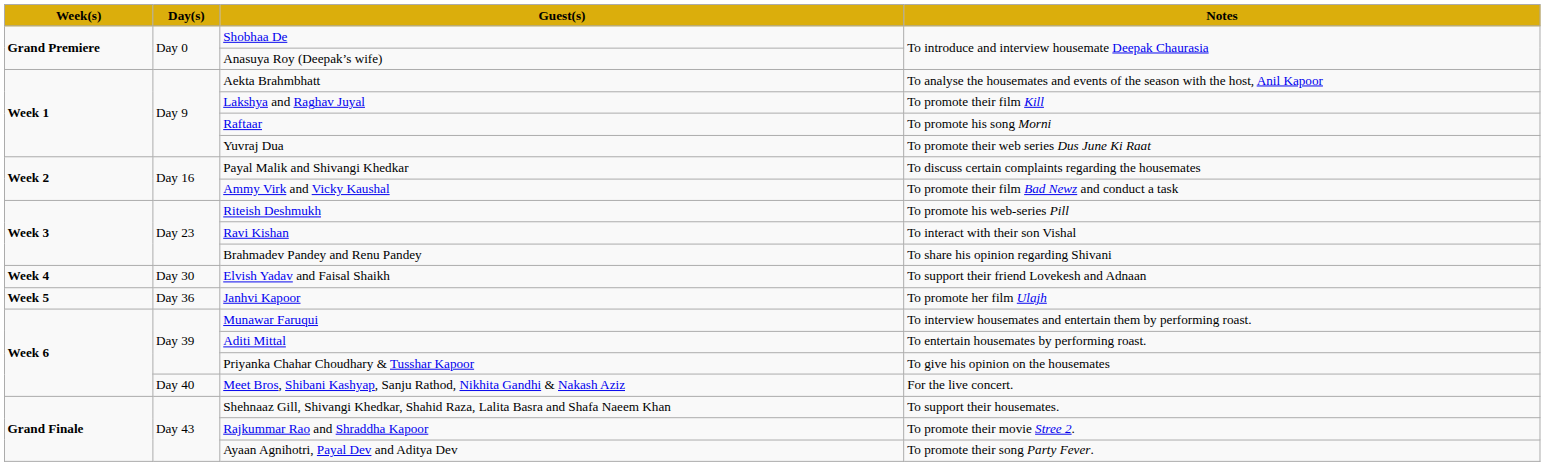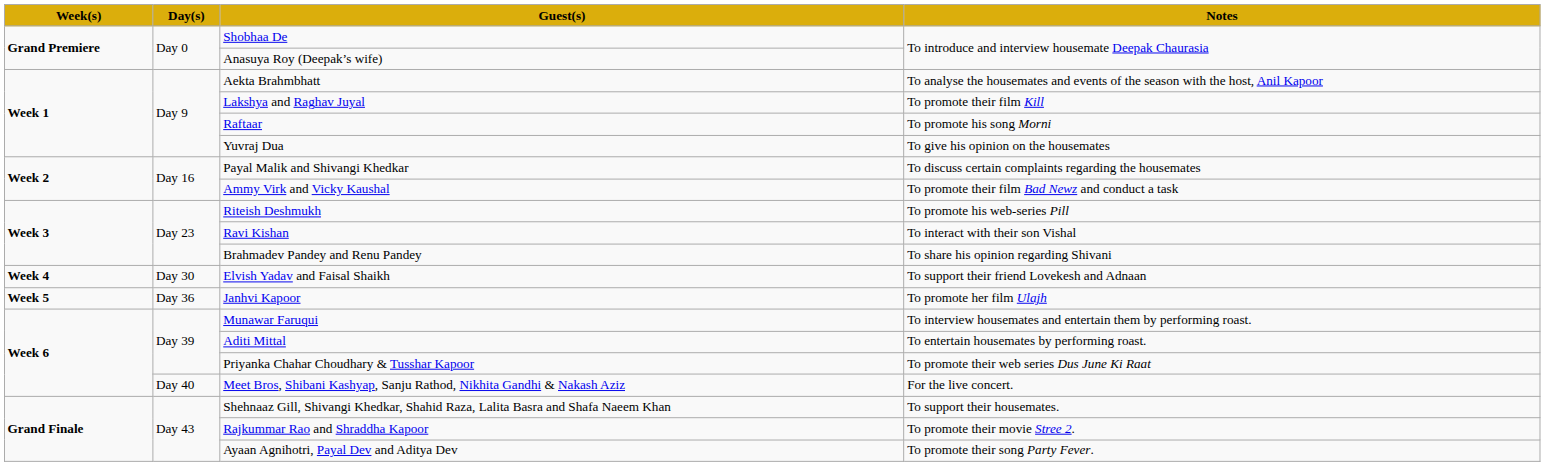 <table class="wikitable" style="font-size:85%; width:100%;">
 <tr>
 <th style="background:#dbae0c; color:black; ">Week(s)</th>
 <th style="background:#dbae0c; color:black; ">Day(s)</th>
 <th style="background:#dbae0c; color:black; ">Guest(s)</th>
 <th style="background:#dbae0c; color:black; ">Notes</th>
 </tr>
 <tr>
 <td rowspan="2"><strong>Grand Premiere</strong></td>
 <td rowspan="2">Day 0</td>
 <td><a href='#'>Shobhaa De</a></td>
 <td rowspan="2">To introduce and interview housemate <a href='#'>Deepak Chaurasia</a></td>
 </tr>
 <tr>
 <td>Anasuya Roy (Deepak’s wife)</td>
 </tr>
 <tr>
 <td rowspan="4"><strong>Week 1</strong></td>
 <td rowspan="4">Day 9</td>
 <td>Aekta Brahmbhatt</td>
 <td>To analyse the housemates and events of the season with the host, <a href='#'>Anil Kapoor</a></td>
 </tr>
 <tr>
 <td><a href='#'>Lakshya</a> and <a href='#'>Raghav Juyal</a></td>
 <td>To promote their film <em><a href='#'>Kill</a></em></td>
 </tr>
 <tr>
 <td><a href='#'>Raftaar</a></td>
 <td>To promote his song <em>Morni</em></td>
 </tr>
 <tr>
 <td>Yuvraj Dua</td>
-<td>To promote their web series <em>Dus June Ki Raat</em></td>
+<td>To give his opinion on the housemates</td>
 </tr>
 <tr>
 <td rowspan="2"><strong>Week 2</strong></td>
 <td rowspan="2">Day 16</td>
 <td>Payal Malik and Shivangi Khedkar</td>
 <td>To discuss certain complaints regarding the housemates</td>
 </tr>
 <tr>
 <td><a href='#'>Ammy Virk</a> and <a href='#'>Vicky Kaushal</a></td>
 <td>To promote their film <a href='#'><em>Bad Newz</em></a> and conduct a task</td>
 </tr>
 <tr>
 <td rowspan="3"><strong>Week 3</strong></td>
 <td rowspan="3">Day 23</td>
 <td><a href='#'>Riteish Deshmukh</a></td>
 <td>To promote his web-series <em>Pill</em></td>
 </tr>
 <tr>
 <td><a href='#'>Ravi Kishan</a></td>
 <td>To interact with their son Vishal</td>
 </tr>
 <tr>
 <td>Brahmadev Pandey and Renu Pandey</td>
 <td>To share his opinion regarding Shivani</td>
 </tr>
 <tr>
 <td><strong>Week 4</strong></td>
 <td>Day 30</td>
 <td><a href='#'>Elvish Yadav</a> and Faisal Shaikh</td>
 <td>To support their friend Lovekesh and Adnaan</td>
 </tr>
 <tr>
 <td><strong>Week 5</strong></td>
 <td>Day 36</td>
 <td><a href='#'>Janhvi Kapoor</a></td>
 <td>To promote her film <em><a href='#'>Ulajh</a></em></td>
 </tr>
 <tr>
 <td rowspan="4"><strong>Week 6</strong></td>
 <td rowspan="3">Day 39</td>
 <td><a href='#'>Munawar Faruqui</a></td>
 <td>To interview housemates and entertain them by performing roast.</td>
 </tr>
 <tr>
 <td><a href='#'>Aditi Mittal</a></td>
 <td>To entertain housemates by performing roast.</td>
 </tr>
 <tr>
 <td>Priyanka Chahar Choudhary & <a href='#'>Tusshar Kapoor</a></td>
-<td>To give his opinion on the housemates</td>
+<td>To promote their web series <em>Dus June Ki Raat</em></td>
 </tr>
 <tr>
 <td>Day 40</td>
 <td><a href='#'>Meet Bros</a>, <a href='#'>Shibani Kashyap</a>, Sanju Rathod, <a href='#'>Nikhita Gandhi</a> & <a href='#'>Nakash Aziz</a></td>
 <td>For the live concert.</td>
 </tr>
 <tr>
 <td rowspan="3"><strong>Grand Finale</strong></td>
 <td rowspan="3">Day 43</td>
 <td>Shehnaaz Gill, Shivangi Khedkar, Shahid Raza, Lalita Basra and Shafa Naeem Khan</td>
 <td>To support their housemates.</td>
 </tr>
 <tr>
 <td><a href='#'>Rajkummar Rao</a> and <a href='#'>Shraddha Kapoor</a></td>
 <td>To promote their movie <em><a href='#'>Stree 2</a></em>.</td>
 </tr>
 <tr>
 <td>Ayaan Agnihotri, <a href='#'>Payal Dev</a> and Aditya Dev</td>
 <td>To promote their song <em>Party Fever</em>.</td>
 </tr>
 </table>
